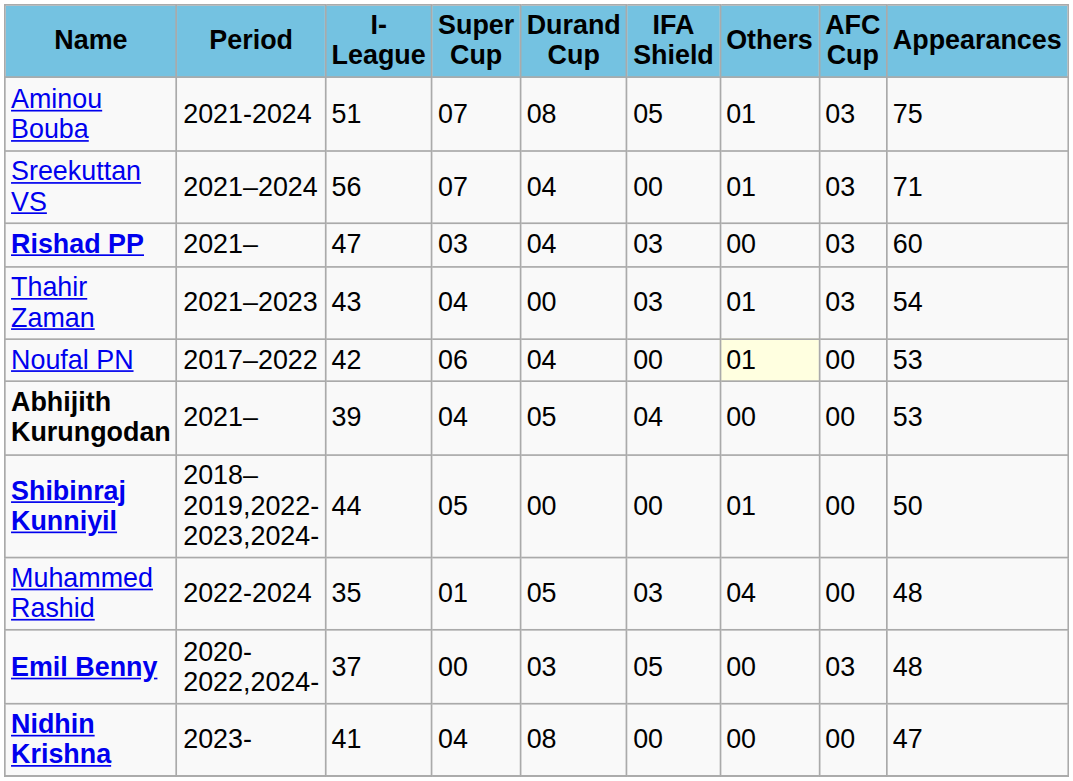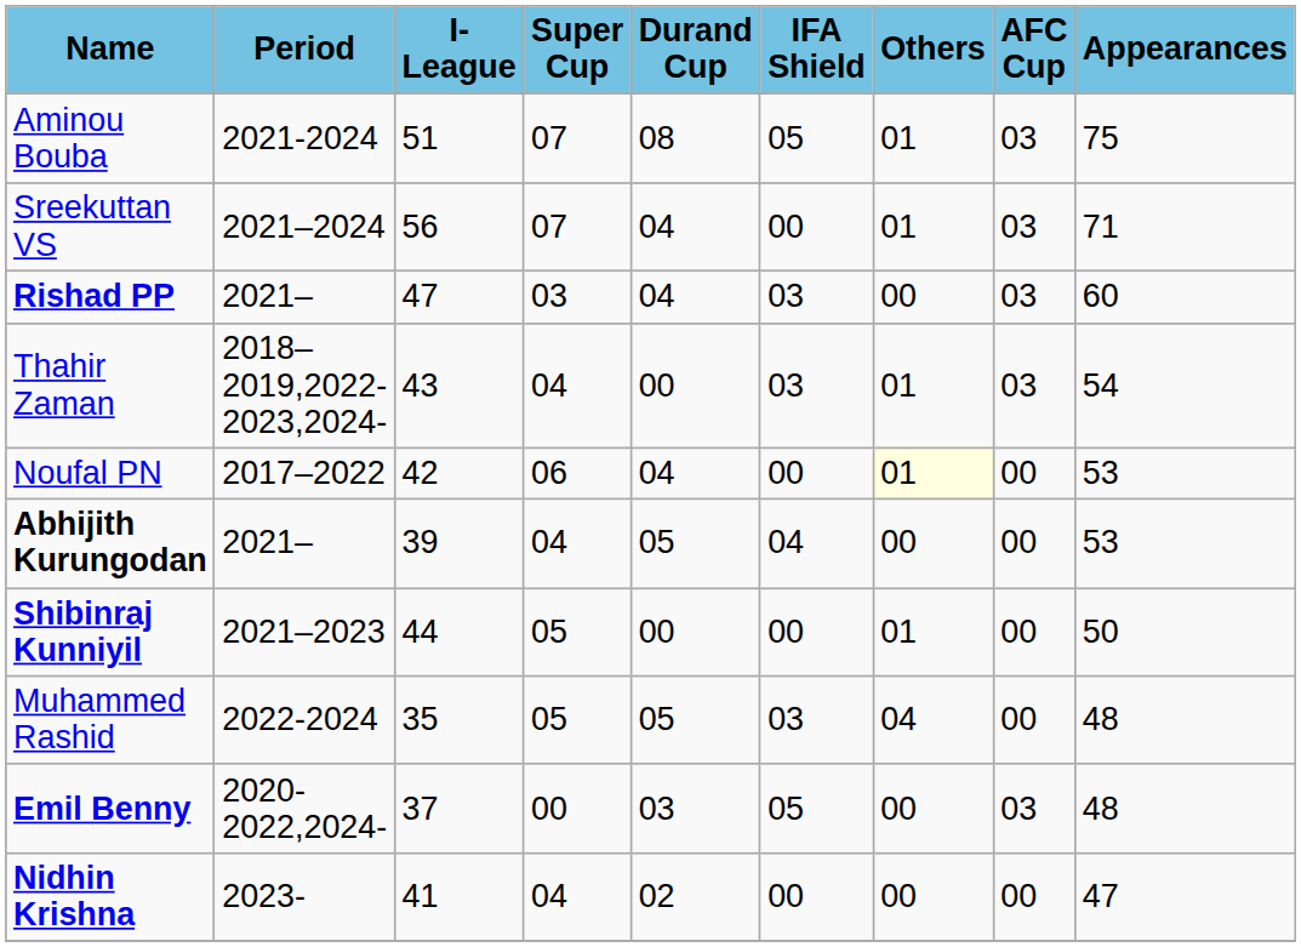 <table class="wikitable">
 <tr>
 <th style="background: #74C2E1;">Name</th>
 <th style="background: #74C2E1;">Period</th>
 <th style="background: #74C2E1;">I-League</th>
 <th style="background: #74C2E1;">Super Cup</th>
 <th style="background: #74C2E1;">Durand Cup</th>
 <th style="background: #74C2E1;">IFA Shield</th>
 <th style="background: #74C2E1;">Others</th>
 <th style="background: #74C2E1;">AFC Cup</th>
 <th style="background: #74C2E1;">Appearances</th>
 </tr>
 <tr>
 <td> <a href='#'>Aminou Bouba</a></td>
 <td>2021-2024</td>
 <td>51</td>
 <td>07</td>
 <td>08</td>
 <td>05</td>
 <td>01</td>
 <td>03</td>
 <td>75</td>
 </tr>
 <tr>
 <td> <a href='#'>Sreekuttan VS</a></td>
 <td>2021–2024</td>
 <td>56</td>
 <td>07</td>
 <td>04</td>
 <td>00</td>
 <td>01</td>
 <td>03</td>
 <td>71</td>
 </tr>
 <tr>
 <td> <strong><a href='#'>Rishad PP</a></strong></td>
 <td>2021–</td>
 <td>47</td>
 <td>03</td>
 <td>04</td>
 <td>03</td>
 <td>00</td>
 <td>03</td>
 <td>60</td>
 </tr>
 <tr>
 <td> <a href='#'>Thahir Zaman</a></td>
-<td>2021–2023</td>
+<td>2018–2019,2022-2023,2024-</td>
 <td>43</td>
 <td>04</td>
 <td>00</td>
 <td>03</td>
 <td>01</td>
 <td>03</td>
 <td>54</td>
 </tr>
 <tr>
 <td> <a href='#'>Noufal PN</a></td>
 <td>2017–2022</td>
 <td>42</td>
 <td>06</td>
 <td>04</td>
 <td>00</td>
 <td style="background: lightyellow;">01</td>
 <td>00</td>
 <td>53</td>
 </tr>
 <tr>
 <td> <strong>Abhijith Kurungodan</strong></td>
 <td>2021–</td>
 <td>39</td>
 <td>04</td>
 <td>05</td>
 <td>04</td>
 <td>00</td>
 <td>00</td>
 <td>53</td>
 </tr>
 <tr>
 <td> <strong><a href='#'>Shibinraj Kunniyil</a></strong></td>
-<td>2018–2019,2022-2023,2024-</td>
+<td>2021–2023</td>
 <td>44</td>
 <td>05</td>
 <td>00</td>
 <td>00</td>
 <td>01</td>
 <td>00</td>
 <td>50</td>
 </tr>
 <tr>
 <td> <a href='#'>Muhammed Rashid</a></td>
 <td>2022-2024</td>
 <td>35</td>
-<td>01</td>
+<td>05</td>
 <td>05</td>
 <td>03</td>
 <td>04</td>
 <td>00</td>
 <td>48</td>
 </tr>
 <tr>
 <td> <strong><a href='#'>Emil Benny</a></strong></td>
 <td>2020-2022,2024-</td>
 <td>37</td>
 <td>00</td>
 <td>03</td>
 <td>05</td>
 <td>00</td>
 <td>03</td>
 <td>48</td>
 </tr>
 <tr>
 <td> <strong><a href='#'>Nidhin Krishna</a></strong></td>
 <td>2023-</td>
 <td>41</td>
 <td>04</td>
-<td>08</td>
+<td>02</td>
 <td>00</td>
 <td>00</td>
 <td>00</td>
 <td>47</td>
 </tr>
 <tr>
 </tr>
 </table>
